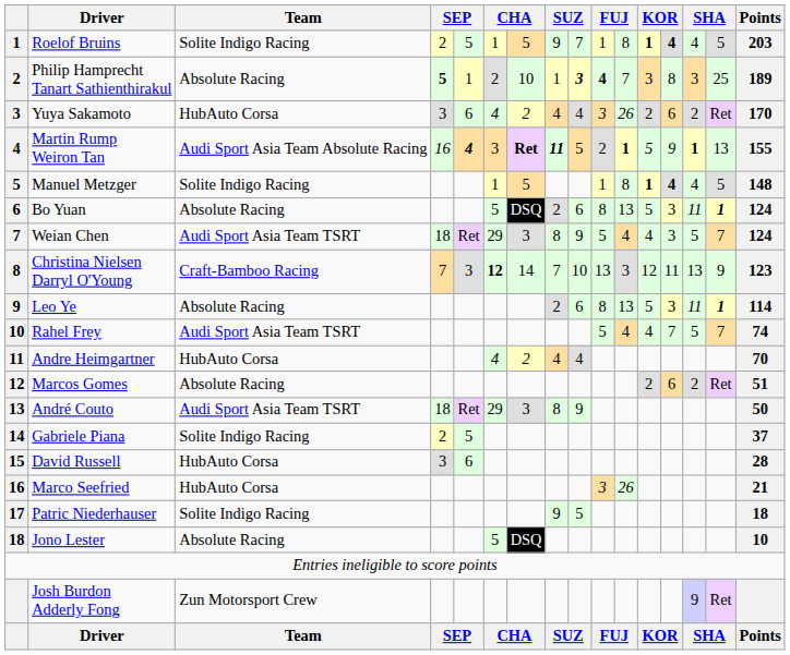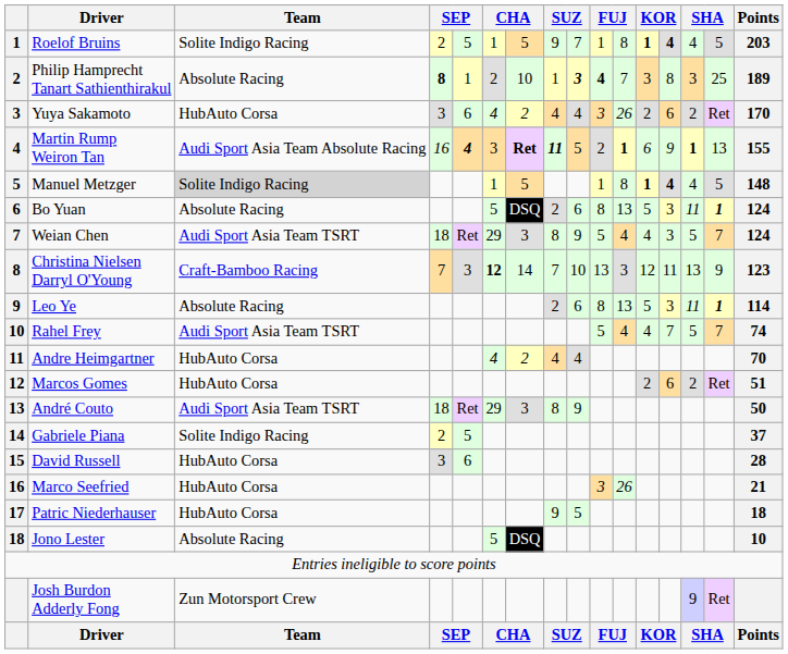 <table class="wikitable" style="font-size: 85%; text-align:center;">
 <tr>
 <th></th>
 <th>Driver</th>
 <th>Team</th>
 <th colspan=2><a href='#'>SEP</a><br></th>
 <th colspan=2><a href='#'>CHA</a><br></th>
 <th colspan=2><a href='#'>SUZ</a><br></th>
 <th colspan=2><a href='#'>FUJ</a><br></th>
 <th colspan=2><a href='#'>KOR</a><br></th>
 <th colspan=2><a href='#'>SHA</a><br></th>
 <th>Points</th>
 </tr>
 <tr>
 <th>1</th>
 <td align=left> <a href='#'>Roelof Bruins</a></td>
 <td align=left> Solite Indigo Racing</td>
 <td style="background:#FFFFBF;">2</td>
 <td style="background:#DFFFDF;">5</td>
 <td style="background:#FFFFBF;">1</td>
 <td style="background:#FFDF9F;">5</td>
 <td style="background:#DFFFDF;">9</td>
 <td style="background:#DFFFDF;">7</td>
 <td style="background:#FFFFBF;">1</td>
 <td style="background:#DFFFDF;">8</td>
 <td style="background:#FFFFBF;"><strong>1</strong></td>
 <td style="background:#DFDFDF;"><strong>4</strong></td>
 <td style="background:#DFFFDF;">4</td>
 <td style="background:#DFDFDF;">5</td>
 <th>203</th>
 </tr>
 <tr>
 <th>2</th>
 <td align=left> Philip Hamprecht<br> <a href='#'>Tanart Sathienthirakul</a></td>
 <td align=left> Absolute Racing</td>
-<td style="background:#DFFFDF;"><strong>5</strong></td>
+<td style="background:#DFFFDF;"><strong>8</strong></td>
 <td style="background:#FFFFBF;">1</td>
 <td style="background:#DFDFDF;">2</td>
 <td style="background:#DFFFDF;">10</td>
 <td style="background:#FFFFBF;">1</td>
 <td style="background:#FFFFBF;"><strong><em>3</em></strong></td>
 <td style="background:#DFFFDF;"><strong>4</strong></td>
 <td style="background:#DFFFDF;">7</td>
 <td style="background:#FFDF9F;">3</td>
 <td style="background:#DFFFDF;">8</td>
 <td style="background:#FFDF9F;">3</td>
 <td style="background:#DFFFDF;">25</td>
 <th>189</th>
 </tr>
 <tr>
 <th>3</th>
 <td align=left> Yuya Sakamoto</td>
 <td align=left> HubAuto Corsa</td>
 <td style="background:#DFDFDF;">3</td>
 <td style="background:#DFFFDF;">6</td>
 <td style="background:#DFFFDF;"><em>4</em></td>
 <td style="background:#FFFFBF;"><em>2</em></td>
 <td style="background:#FFDF9F;">4</td>
 <td style="background:#DFDFDF;">4</td>
 <td style="background:#FFDF9F;"><em>3</em></td>
 <td style="background:#DFFFDF;"><em>26</em></td>
 <td style="background:#DFDFDF;">2</td>
 <td style="background:#FFDF9F;">6</td>
 <td style="background:#DFDFDF;">2</td>
 <td style="background:#EFCFFF;">Ret</td>
 <th>170</th>
 </tr>
 <tr>
 <th>4</th>
 <td align=left> <a href='#'>Martin Rump</a><br> <a href='#'>Weiron Tan</a></td>
 <td align=left> <a href='#'>Audi Sport</a> Asia Team Absolute Racing</td>
 <td style="background:#DFFFDF;"><em>16</em></td>
 <td style="background:#FFDF9F;"><strong><em>4</em></strong></td>
 <td style="background:#FFDF9F;">3</td>
 <td style="background:#EFCFFF;"><strong>Ret</strong></td>
 <td style="background:#DFFFDF;"><strong><em>11</em></strong></td>
 <td style="background:#FFDF9F;">5</td>
 <td style="background:#DFDFDF;">2</td>
 <td style="background:#FFFFBF;"><strong>1</strong></td>
-<td style="background:#DFFFDF;"><em>5</em></td>
+<td style="background:#DFFFDF;"><em>6</em></td>
 <td style="background:#DFFFDF;"><em>9</em></td>
 <td style="background:#FFFFBF;"><strong>1</strong></td>
 <td style="background:#DFFFDF;">13</td>
 <th>155</th>
 </tr>
 <tr>
 <th>5</th>
 <td align=left> Manuel Metzger</td>
-<td align=left> Solite Indigo Racing</td>
+<td align=left style="background: lightgrey;"> Solite Indigo Racing</td>
 <td></td>
 <td></td>
 <td style="background:#FFFFBF;">1</td>
 <td style="background:#FFDF9F;">5</td>
 <td></td>
 <td></td>
 <td style="background:#FFFFBF;">1</td>
 <td style="background:#DFFFDF;">8</td>
 <td style="background:#FFFFBF;"><strong>1</strong></td>
 <td style="background:#DFDFDF;"><strong>4</strong></td>
 <td style="background:#DFFFDF;">4</td>
 <td style="background:#DFDFDF;">5</td>
 <th>148</th>
 </tr>
 <tr>
 <th>6</th>
 <td align=left> Bo Yuan</td>
 <td align=left> Absolute Racing</td>
 <td></td>
 <td></td>
 <td style="background:#DFFFDF;">5</td>
 <td style="background:#000000; color:white;">DSQ</td>
 <td style="background:#DFDFDF;">2</td>
 <td style="background:#DFFFDF;">6</td>
 <td style="background:#DFFFDF;">8</td>
 <td style="background:#DFFFDF;">13</td>
 <td style="background:#DFFFDF;">5</td>
 <td style="background:#FFFFBF;">3</td>
 <td style="background:#DFFFDF;"><em>11</em></td>
 <td style="background:#FFFFBF;"><strong><em>1</em></strong></td>
 <th>124</th>
 </tr>
 <tr>
 <th>7</th>
 <td align=left> Weian Chen</td>
 <td align=left> <a href='#'>Audi Sport</a> Asia Team TSRT</td>
 <td style="background:#DFFFDF;">18</td>
 <td style="background:#EFCFFF;">Ret</td>
 <td style="background:#DFFFDF;">29</td>
 <td style="background:#DFDFDF;">3</td>
 <td style="background:#DFFFDF;">8</td>
 <td style="background:#DFFFDF;">9</td>
 <td style="background:#DFFFDF;">5</td>
 <td style="background:#FFDF9F;">4</td>
 <td style="background:#DFFFDF;">4</td>
 <td style="background:#DFFFDF;">3</td>
 <td style="background:#DFFFDF;">5</td>
 <td style="background:#FFDF9F;">7</td>
 <th>124</th>
 </tr>
 <tr>
 <th>8</th>
 <td align=left> <a href='#'>Christina Nielsen</a><br> <a href='#'>Darryl O'Young</a></td>
 <td align=left> <a href='#'>Craft-Bamboo Racing</a></td>
 <td style="background:#FFDF9F;">7</td>
 <td style="background:#DFDFDF;">3</td>
 <td style="background:#DFFFDF;"><strong>12</strong></td>
 <td style="background:#DFFFDF;">14</td>
 <td style="background:#DFFFDF;">7</td>
 <td style="background:#DFFFDF;">10</td>
 <td style="background:#DFFFDF;">13</td>
 <td style="background:#DFDFDF;">3</td>
 <td style="background:#DFFFDF;">12</td>
 <td style="background:#DFFFDF;">11</td>
 <td style="background:#DFFFDF;">13</td>
 <td style="background:#DFFFDF;">9</td>
 <th>123</th>
 </tr>
 <tr>
 <th>9</th>
 <td align=left> <a href='#'>Leo Ye</a></td>
 <td align=left> Absolute Racing</td>
 <td></td>
 <td></td>
 <td></td>
 <td></td>
 <td style="background:#DFDFDF;">2</td>
 <td style="background:#DFFFDF;">6</td>
 <td style="background:#DFFFDF;">8</td>
 <td style="background:#DFFFDF;">13</td>
 <td style="background:#DFFFDF;">5</td>
 <td style="background:#FFFFBF;">3</td>
 <td style="background:#DFFFDF;"><em>11</em></td>
 <td style="background:#FFFFBF;"><strong><em>1</em></strong></td>
 <th>114</th>
 </tr>
 <tr>
 <th>10</th>
 <td align=left> <a href='#'>Rahel Frey</a></td>
 <td align=left> <a href='#'>Audi Sport</a> Asia Team TSRT</td>
 <td></td>
 <td></td>
 <td></td>
 <td></td>
 <td></td>
 <td></td>
 <td style="background:#DFFFDF;">5</td>
 <td style="background:#FFDF9F;">4</td>
 <td style="background:#DFFFDF;">4</td>
 <td style="background:#DFFFDF;">7</td>
 <td style="background:#DFFFDF;">5</td>
 <td style="background:#FFDF9F;">7</td>
 <th>74</th>
 </tr>
 <tr>
 <th>11</th>
 <td align=left> <a href='#'>Andre Heimgartner</a></td>
 <td align=left> HubAuto Corsa</td>
 <td></td>
 <td></td>
 <td style="background:#DFFFDF;"><em>4</em></td>
 <td style="background:#FFFFBF;"><em>2</em></td>
 <td style="background:#FFDF9F;">4</td>
 <td style="background:#DFDFDF;">4</td>
 <td></td>
 <td></td>
 <td></td>
 <td></td>
 <td></td>
 <td></td>
 <th>70</th>
 </tr>
 <tr>
 <th>12</th>
 <td align=left> <a href='#'>Marcos Gomes</a></td>
-<td align=left> Absolute Racing</td>
+<td align=left> HubAuto Corsa</td>
 <td></td>
 <td></td>
 <td></td>
 <td></td>
 <td></td>
 <td></td>
 <td></td>
 <td></td>
 <td style="background:#DFDFDF;">2</td>
 <td style="background:#FFDF9F;">6</td>
 <td style="background:#DFDFDF;">2</td>
 <td style="background:#EFCFFF;">Ret</td>
 <th>51</th>
 </tr>
 <tr>
 <th>13</th>
 <td align=left> <a href='#'>André Couto</a></td>
 <td align=left> <a href='#'>Audi Sport</a> Asia Team TSRT</td>
 <td style="background:#DFFFDF;">18</td>
 <td style="background:#EFCFFF;">Ret</td>
 <td style="background:#DFFFDF;">29</td>
 <td style="background:#DFDFDF;">3</td>
 <td style="background:#DFFFDF;">8</td>
 <td style="background:#DFFFDF;">9</td>
 <td></td>
 <td></td>
 <td></td>
 <td></td>
 <td></td>
 <td></td>
 <th>50</th>
 </tr>
 <tr>
 <th>14</th>
 <td align=left> <a href='#'>Gabriele Piana</a></td>
 <td align=left> Solite Indigo Racing</td>
 <td style="background:#FFFFBF;">2</td>
 <td style="background:#DFFFDF;">5</td>
 <td></td>
 <td></td>
 <td></td>
 <td></td>
 <td></td>
 <td></td>
 <td></td>
 <td></td>
 <td></td>
 <td></td>
 <th>37</th>
 </tr>
 <tr>
 <th>15</th>
 <td align=left> <a href='#'>David Russell</a></td>
 <td align=left> HubAuto Corsa</td>
 <td style="background:#DFDFDF;">3</td>
 <td style="background:#DFFFDF;">6</td>
 <td></td>
 <td></td>
 <td></td>
 <td></td>
 <td></td>
 <td></td>
 <td></td>
 <td></td>
 <td></td>
 <td></td>
 <th>28</th>
 </tr>
 <tr>
 <th>16</th>
 <td align=left> <a href='#'>Marco Seefried</a></td>
 <td align=left> HubAuto Corsa</td>
 <td></td>
 <td></td>
 <td></td>
 <td></td>
 <td></td>
 <td></td>
 <td style="background:#FFDF9F;"><em>3</em></td>
 <td style="background:#DFFFDF;"><em>26</em></td>
 <td></td>
 <td></td>
 <td></td>
 <td></td>
 <th>21</th>
 </tr>
 <tr>
 <th>17</th>
 <td align=left> <a href='#'>Patric Niederhauser</a></td>
-<td align=left> Solite Indigo Racing</td>
+<td align=left> HubAuto Corsa</td>
 <td></td>
 <td></td>
 <td></td>
 <td></td>
 <td style="background:#DFFFDF;">9</td>
 <td style="background:#DFFFDF;">5</td>
 <td></td>
 <td></td>
 <td></td>
 <td></td>
 <td></td>
 <td></td>
 <th>18</th>
 </tr>
 <tr>
 <th>18</th>
 <td align=left> <a href='#'>Jono Lester</a></td>
 <td align=left> Absolute Racing</td>
 <td></td>
 <td></td>
 <td style="background:#DFFFDF;">5</td>
 <td style="background:#000000; color:white;">DSQ</td>
 <td></td>
 <td></td>
 <td></td>
 <td></td>
 <td></td>
 <td></td>
 <td></td>
 <td></td>
 <th>10</th>
 </tr>
 <tr>
 <td colspan=16><em>Entries ineligible to score points</em></td>
 </tr>
 <tr>
 <th></th>
 <td align=left> <a href='#'>Josh Burdon</a><br> <a href='#'>Adderly Fong</a></td>
 <td align=left> Zun Motorsport Crew</td>
 <td></td>
 <td></td>
 <td></td>
 <td></td>
 <td></td>
 <td></td>
 <td></td>
 <td></td>
 <td></td>
 <td></td>
 <td style="background:#CFCFFF;">9</td>
 <td style="background:#EFCFFF;">Ret</td>
 <th></th>
 </tr>
 <tr>
 <th valign=middle></th>
 <th valign=middle>Driver</th>
 <th valign=middle>Team</th>
 <th colspan=2><a href='#'>SEP</a><br></th>
 <th colspan=2><a href='#'>CHA</a><br></th>
 <th colspan=2><a href='#'>SUZ</a><br></th>
 <th colspan=2><a href='#'>FUJ</a><br></th>
 <th colspan=2><a href='#'>KOR</a><br></th>
 <th colspan=2><a href='#'>SHA</a><br></th>
 <th valign=middle>Points</th>
 </tr>
 </table>
